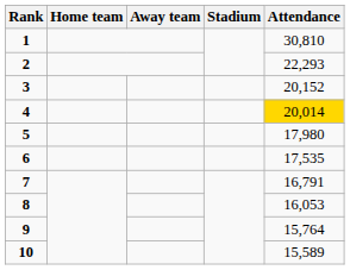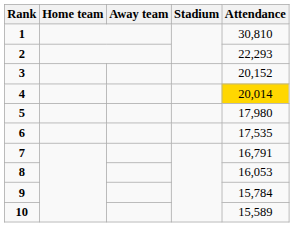 <table class="wikitable" style="text-align:center">
 <tr>
 <th>Rank</th>
 <th>Home team</th>
 <th>Away team</th>
 <th>Stadium</th>
 <th>Attendance</th>
 </tr>
 <tr>
 <td><strong>1</strong></td>
 <td align="center" colspan=2></td>
 <td rowspan=2></td>
 <td>30,810</td>
 </tr>
 <tr>
 <td><strong>2</strong></td>
 <td align="center" colspan=2></td>
 <td>22,293</td>
 </tr>
 <tr>
 <td><strong>3</strong></td>
 <td style="text-align:left"></td>
 <td style="text-align:left"></td>
 <td></td>
 <td>20,152</td>
 </tr>
 <tr>
 <td><strong>4</strong></td>
 <td style="text-align:left"></td>
 <td style="text-align:left"></td>
 <td></td>
 <td style="background: gold;">20,014</td>
 </tr>
 <tr>
 <td><strong>5</strong></td>
 <td style="text-align:left"></td>
 <td style="text-align:left"></td>
 <td></td>
 <td>17,980</td>
 </tr>
 <tr>
 <td><strong>6</strong></td>
 <td style="text-align:left"></td>
 <td style="text-align:left"></td>
 <td></td>
 <td>17,535</td>
 </tr>
 <tr>
 <td><strong>7</strong></td>
 <td rowspan=4></td>
 <td style="text-align:left"></td>
 <td rowspan=4></td>
 <td>16,791</td>
 </tr>
 <tr>
 <td><strong>8</strong></td>
 <td style="text-align:left"></td>
 <td>16,053</td>
 </tr>
 <tr>
 <td><strong>9</strong></td>
 <td style="text-align:left"></td>
-<td>15,764</td>
+<td>15,784</td>
 </tr>
 <tr>
 <td><strong>10</strong></td>
 <td style="text-align:left"></td>
 <td>15,589</td>
 </tr>
 </table>
